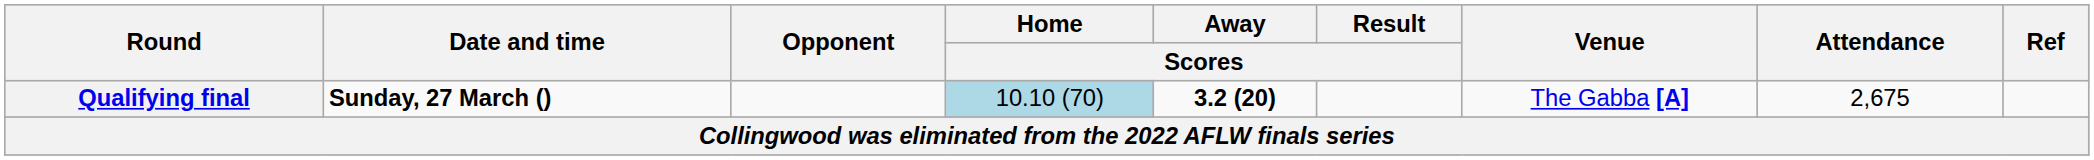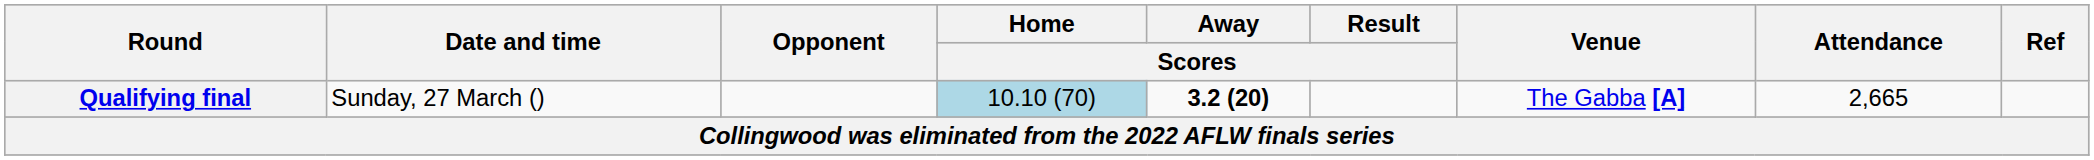 <table class="wikitable plainrowheaders" style="font-size:90%; width:100%; text-align:center;">
 <tr>
 <th scope="col" rowspan="2">Round</th>
 <th scope="col" rowspan="2">Date and time</th>
 <th scope="col" rowspan="2">Opponent</th>
 <th scope="col">Home</th>
 <th scope="col">Away</th>
 <th scope="col">Result</th>
 <th scope="col" rowspan="2">Venue</th>
 <th scope="col" rowspan="2">Attendance</th>
 <th scope="col" rowspan="2">Ref</th>
 </tr>
 <tr>
 <th scope="col" colspan="3">Scores</th>
 </tr>
 <tr>
 <th scope="row" style="text-align: center;"><a href='#'>Qualifying final</a></th>
-<td align=left><strong>Sunday, 27 March ()</strong></td>
+<td align=left>Sunday, 27 March ()</td>
 <td align=left></td>
 <td style="background: lightblue;">10.10 (70)</td>
 <td><strong>3.2 (20)</strong></td>
 <td></td>
 <td><a href='#'>The Gabba</a> <a href='#'><strong>[A]</strong></a></td>
-<td>2,675</td>
+<td>2,665</td>
 <td></td>
 </tr>
 <tr>
 <th colspan=9><span><em>Collingwood was eliminated from the 2022 AFLW finals series</em></span></th>
 </tr>
 </table>
